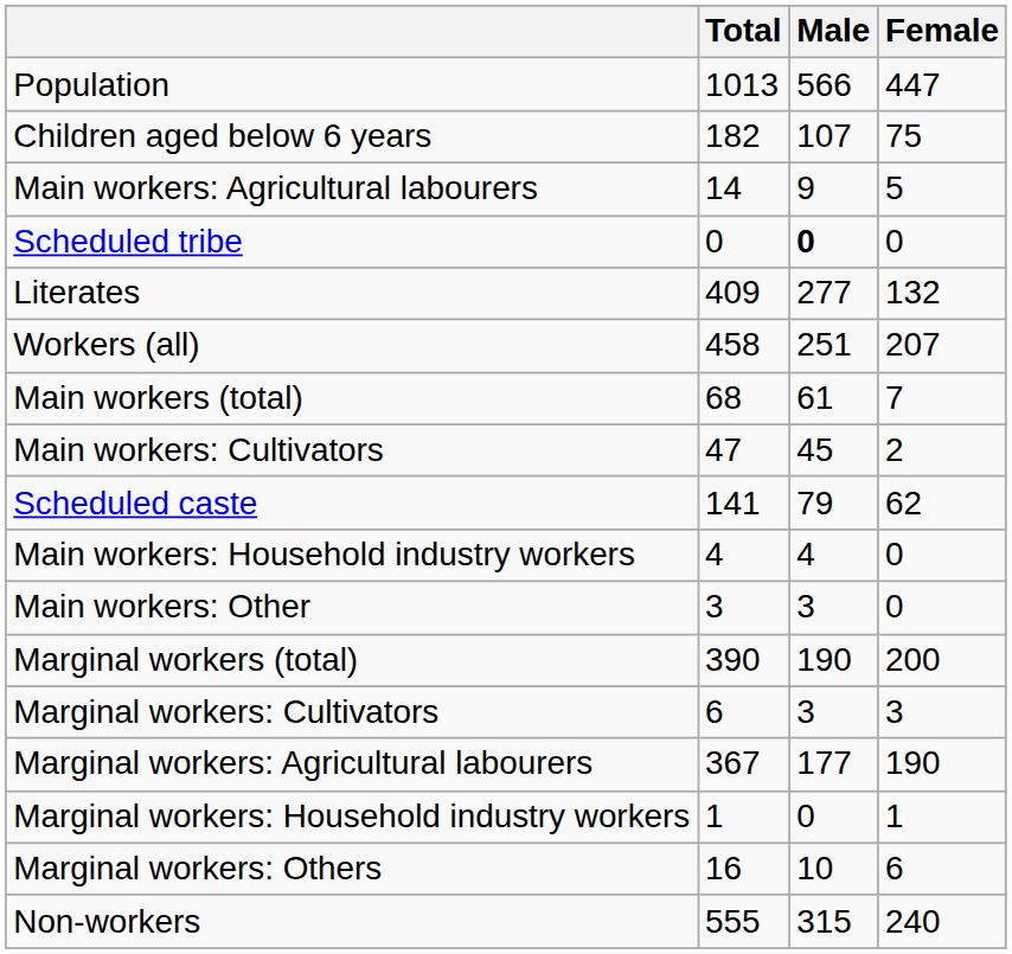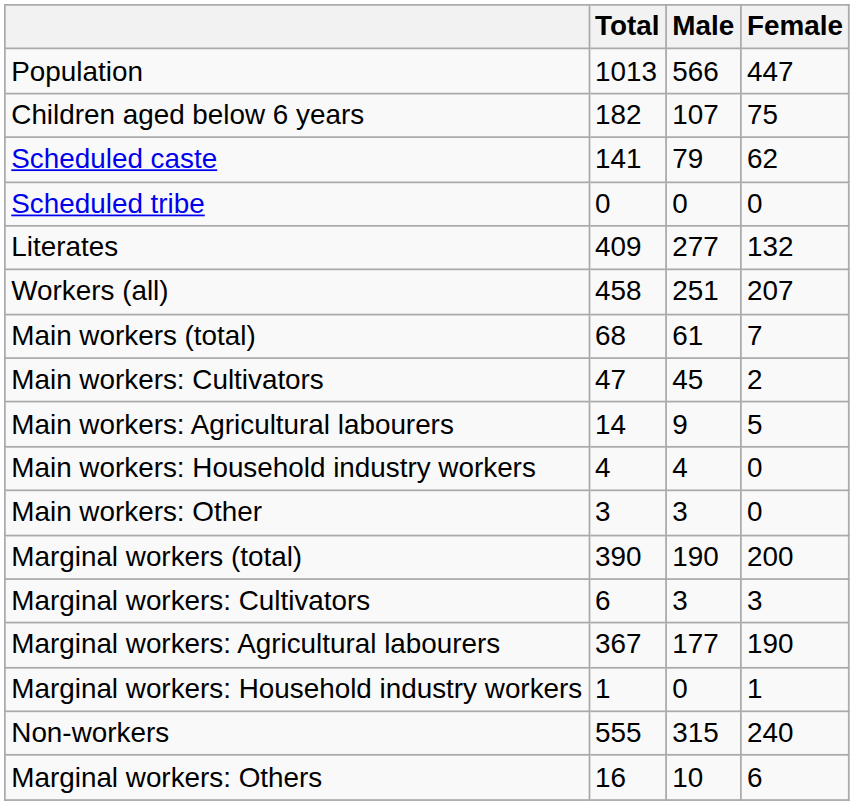 <table class="wikitable sortable">
 <tr>
 <th></th>
 <th>Total</th>
 <th>Male</th>
 <th>Female</th>
 </tr>
 <tr>
 <td>Population</td>
 <td>1013</td>
 <td>566</td>
 <td>447</td>
 </tr>
 <tr>
 <td>Children aged below 6 years</td>
 <td>182</td>
 <td>107</td>
 <td>75</td>
 </tr>
 <tr>
-<td>Main workers: Agricultural labourers</td>
-<td>14</td>
-<td>9</td>
-<td>5</td>
+<td><a href='#'>Scheduled caste</a></td>
+<td>141</td>
+<td>79</td>
+<td>62</td>
 </tr>
 <tr>
 <td><a href='#'>Scheduled tribe</a></td>
 <td>0</td>
-<td><strong>0</strong></td>
+<td>0</td>
 <td>0</td>
 </tr>
 <tr>
 <td>Literates</td>
 <td>409</td>
 <td>277</td>
 <td>132</td>
 </tr>
 <tr>
 <td>Workers (all)</td>
 <td>458</td>
 <td>251</td>
 <td>207</td>
 </tr>
 <tr>
 <td>Main workers (total)</td>
 <td>68</td>
 <td>61</td>
 <td>7</td>
 </tr>
 <tr>
 <td>Main workers: Cultivators</td>
 <td>47</td>
 <td>45</td>
 <td>2</td>
 </tr>
 <tr>
-<td><a href='#'>Scheduled caste</a></td>
-<td>141</td>
-<td>79</td>
-<td>62</td>
+<td>Main workers: Agricultural labourers</td>
+<td>14</td>
+<td>9</td>
+<td>5</td>
 </tr>
 <tr>
 <td>Main workers: Household industry workers</td>
 <td>4</td>
 <td>4</td>
 <td>0</td>
 </tr>
 <tr>
 <td>Main workers: Other</td>
 <td>3</td>
 <td>3</td>
 <td>0</td>
 </tr>
 <tr>
 <td>Marginal workers (total)</td>
 <td>390</td>
 <td>190</td>
 <td>200</td>
 </tr>
 <tr>
 <td>Marginal workers: Cultivators</td>
 <td>6</td>
 <td>3</td>
 <td>3</td>
 </tr>
 <tr>
 <td>Marginal workers: Agricultural labourers</td>
 <td>367</td>
 <td>177</td>
 <td>190</td>
 </tr>
 <tr>
 <td>Marginal workers: Household industry workers</td>
 <td>1</td>
 <td>0</td>
 <td>1</td>
 </tr>
 <tr>
+<td>Non-workers</td>
+<td>555</td>
+<td>315</td>
+<td>240</td>
+</tr>
+<tr>
 <td>Marginal workers: Others</td>
 <td>16</td>
 <td>10</td>
 <td>6</td>
 </tr>
-<tr>
-<td>Non-workers</td>
-<td>555</td>
-<td>315</td>
-<td>240</td>
-</tr>
 </table>
